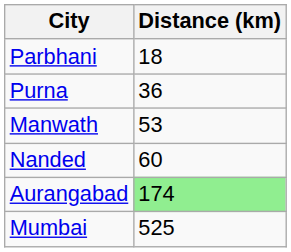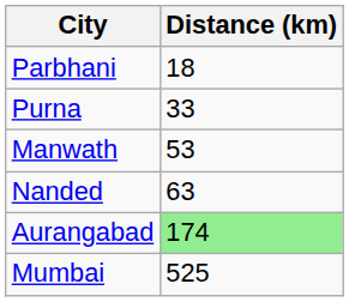 <table class="wikitable">
 <tr>
 <th>City</th>
 <th>Distance (km)</th>
 </tr>
 <tr>
 <td><a href='#'>Parbhani</a></td>
 <td>18</td>
 </tr>
 <tr>
 <td><a href='#'>Purna</a></td>
-<td>36</td>
+<td>33</td>
 </tr>
 <tr>
 <td><a href='#'>Manwath</a></td>
 <td>53</td>
 </tr>
 <tr>
 <td><a href='#'>Nanded</a></td>
-<td>60</td>
+<td>63</td>
 </tr>
 <tr>
 <td><a href='#'>Aurangabad</a></td>
 <td style="background: lightgreen;">174</td>
 </tr>
 <tr>
 <td><a href='#'>Mumbai</a></td>
 <td>525</td>
 </tr>
 </table>
